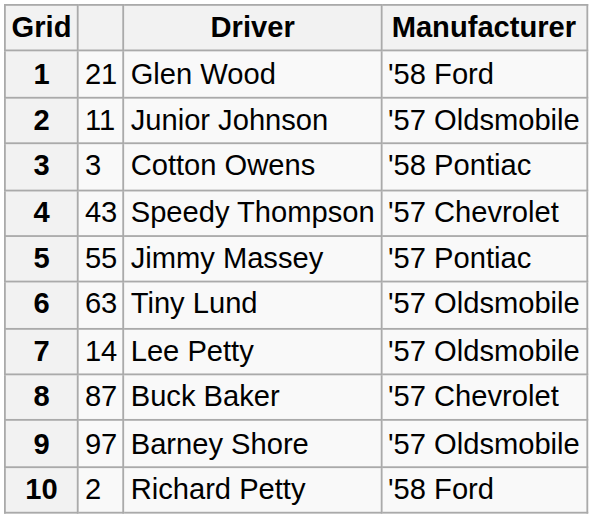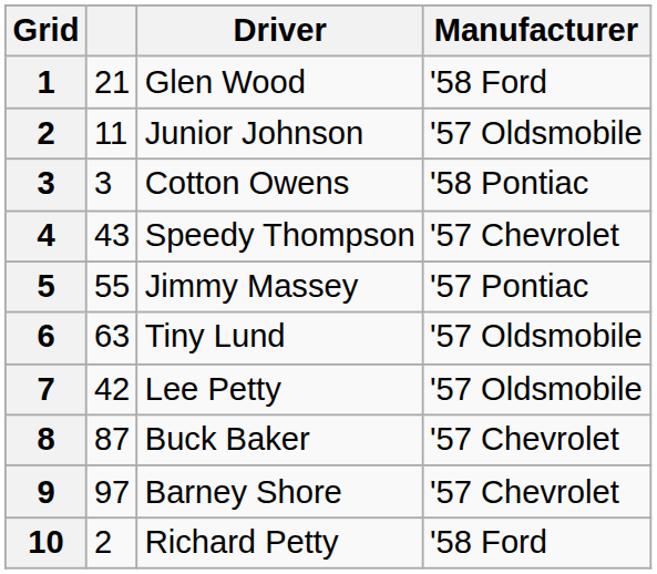 <table class="wikitable">
 <tr>
 <th>Grid</th>
 <th></th>
 <th>Driver</th>
 <th>Manufacturer</th>
 </tr>
 <tr>
 <th>1</th>
 <td>21</td>
 <td>Glen Wood</td>
 <td>'58 Ford</td>
 </tr>
 <tr>
 <th>2</th>
 <td>11</td>
 <td>Junior Johnson</td>
 <td>'57 Oldsmobile</td>
 </tr>
 <tr>
 <th>3</th>
 <td>3</td>
 <td>Cotton Owens</td>
 <td>'58 Pontiac</td>
 </tr>
 <tr>
 <th>4</th>
 <td>43</td>
 <td>Speedy Thompson</td>
 <td>'57 Chevrolet</td>
 </tr>
 <tr>
 <th>5</th>
 <td>55</td>
 <td>Jimmy Massey</td>
 <td>'57 Pontiac</td>
 </tr>
 <tr>
 <th>6</th>
 <td>63</td>
 <td>Tiny Lund</td>
 <td>'57 Oldsmobile</td>
 </tr>
 <tr>
 <th>7</th>
-<td>14</td>
+<td>42</td>
 <td>Lee Petty</td>
 <td>'57 Oldsmobile</td>
 </tr>
 <tr>
 <th>8</th>
 <td>87</td>
 <td>Buck Baker</td>
 <td>'57 Chevrolet</td>
 </tr>
 <tr>
 <th>9</th>
 <td>97</td>
 <td>Barney Shore</td>
-<td>'57 Oldsmobile</td>
+<td>'57 Chevrolet</td>
 </tr>
 <tr>
 <th>10</th>
 <td>2</td>
 <td>Richard Petty</td>
 <td>'58 Ford</td>
 </tr>
 </table>
